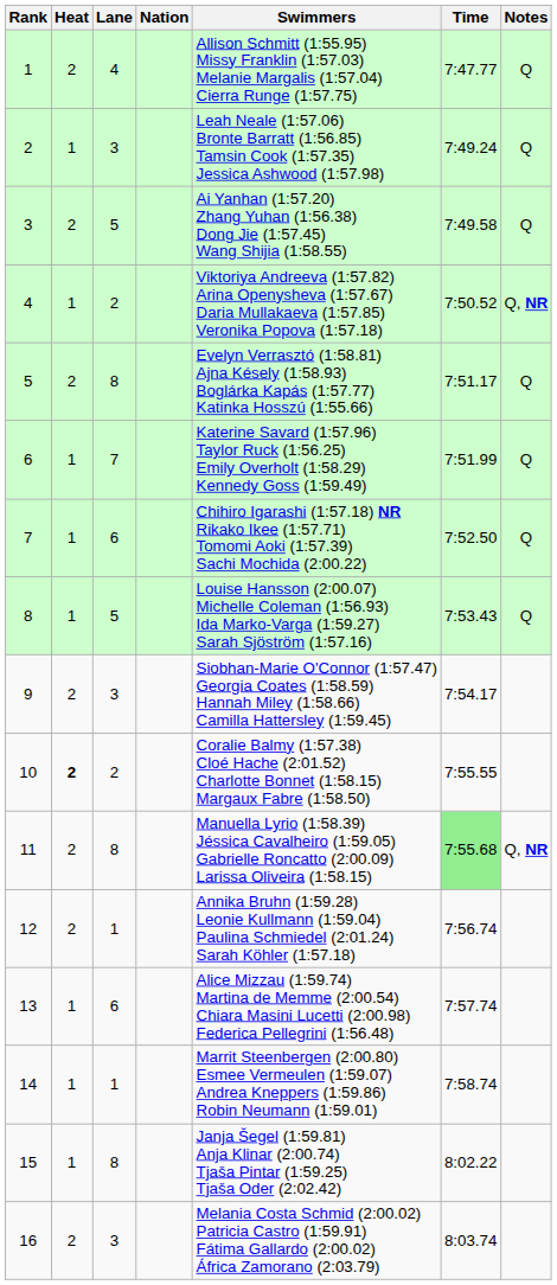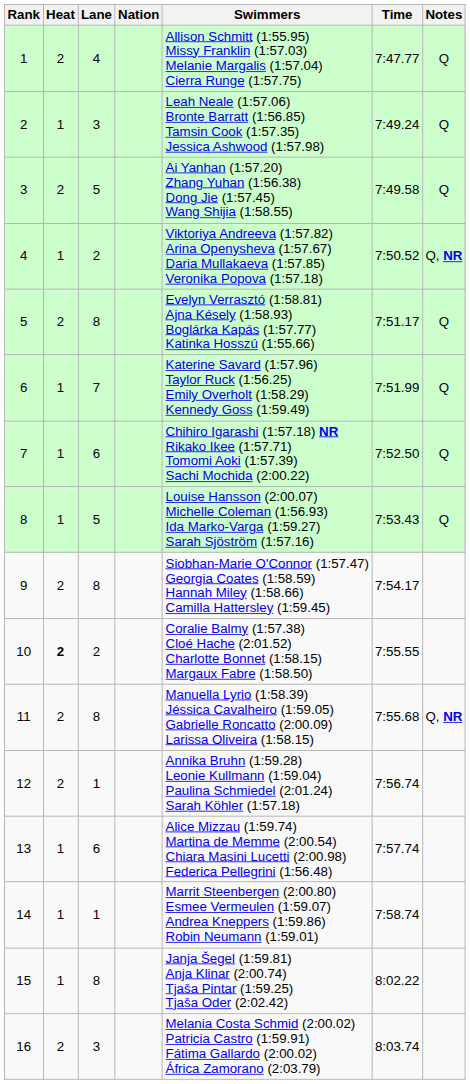 <table class="wikitable sortable" style="text-align:center">
 <tr>
 <th>Rank</th>
 <th>Heat</th>
 <th>Lane</th>
 <th>Nation</th>
 <th>Swimmers</th>
 <th>Time</th>
 <th>Notes</th>
 </tr>
 <tr bgcolor=ccffcc>
 <td>1</td>
 <td>2</td>
 <td>4</td>
 <td align=left></td>
 <td align=left><a href='#'>Allison Schmitt</a> (1:55.95)<br><a href='#'>Missy Franklin</a> (1:57.03)<br><a href='#'>Melanie Margalis</a> (1:57.04)<br><a href='#'>Cierra Runge</a> (1:57.75)</td>
 <td>7:47.77</td>
 <td>Q</td>
 </tr>
 <tr bgcolor=ccffcc>
 <td>2</td>
 <td>1</td>
 <td>3</td>
 <td align=left></td>
 <td align=left><a href='#'>Leah Neale</a> (1:57.06)<br><a href='#'>Bronte Barratt</a> (1:56.85)<br><a href='#'>Tamsin Cook</a> (1:57.35)<br><a href='#'>Jessica Ashwood</a> (1:57.98)</td>
 <td>7:49.24</td>
 <td>Q</td>
 </tr>
 <tr bgcolor=ccffcc>
 <td>3</td>
 <td>2</td>
 <td>5</td>
 <td align=left></td>
 <td align=left><a href='#'>Ai Yanhan</a> (1:57.20)<br><a href='#'>Zhang Yuhan</a> (1:56.38)<br><a href='#'>Dong Jie</a> (1:57.45)<br><a href='#'>Wang Shijia</a> (1:58.55)</td>
 <td>7:49.58</td>
 <td>Q</td>
 </tr>
 <tr bgcolor=ccffcc>
 <td>4</td>
 <td>1</td>
 <td>2</td>
 <td align=left></td>
 <td align=left><a href='#'>Viktoriya Andreeva</a> (1:57.82)<br><a href='#'>Arina Openysheva</a> (1:57.67)<br><a href='#'>Daria Mullakaeva</a> (1:57.85)<br><a href='#'>Veronika Popova</a> (1:57.18)</td>
 <td>7:50.52</td>
 <td>Q, <strong><a href='#'>NR</a></strong></td>
 </tr>
 <tr bgcolor=ccffcc>
 <td>5</td>
 <td>2</td>
 <td>8</td>
 <td align=left></td>
 <td align=left><a href='#'>Evelyn Verrasztó</a> (1:58.81)<br><a href='#'>Ajna Késely</a> (1:58.93)<br><a href='#'>Boglárka Kapás</a> (1:57.77)<br><a href='#'>Katinka Hosszú</a> (1:55.66)</td>
 <td>7:51.17</td>
 <td>Q</td>
 </tr>
 <tr bgcolor=ccffcc>
 <td>6</td>
 <td>1</td>
 <td>7</td>
 <td align=left></td>
 <td align=left><a href='#'>Katerine Savard</a> (1:57.96)<br><a href='#'>Taylor Ruck</a> (1:56.25)<br><a href='#'>Emily Overholt</a> (1:58.29)<br><a href='#'>Kennedy Goss</a> (1:59.49)</td>
 <td>7:51.99</td>
 <td>Q</td>
 </tr>
 <tr bgcolor=ccffcc>
 <td>7</td>
 <td>1</td>
 <td>6</td>
 <td align=left></td>
 <td align=left><a href='#'>Chihiro Igarashi</a> (1:57.18) <strong><a href='#'>NR</a></strong><br><a href='#'>Rikako Ikee</a> (1:57.71)<br><a href='#'>Tomomi Aoki</a> (1:57.39)<br><a href='#'>Sachi Mochida</a> (2:00.22)</td>
 <td>7:52.50</td>
 <td>Q</td>
 </tr>
 <tr bgcolor=ccffcc>
 <td>8</td>
 <td>1</td>
 <td>5</td>
 <td align=left></td>
 <td align=left><a href='#'>Louise Hansson</a> (2:00.07)<br><a href='#'>Michelle Coleman</a> (1:56.93)<br><a href='#'>Ida Marko-Varga</a> (1:59.27)<br><a href='#'>Sarah Sjöström</a> (1:57.16)</td>
 <td>7:53.43</td>
 <td>Q</td>
 </tr>
 <tr>
 <td>9</td>
 <td>2</td>
-<td>3</td>
+<td>8</td>
 <td align=left></td>
 <td align=left><a href='#'>Siobhan-Marie O'Connor</a> (1:57.47)<br><a href='#'>Georgia Coates</a> (1:58.59)<br><a href='#'>Hannah Miley</a> (1:58.66)<br><a href='#'>Camilla Hattersley</a> (1:59.45)</td>
 <td>7:54.17</td>
 <td></td>
 </tr>
 <tr>
 <td>10</td>
 <td><strong>2</strong></td>
 <td>2</td>
 <td align=left></td>
 <td align=left><a href='#'>Coralie Balmy</a> (1:57.38)<br><a href='#'>Cloé Hache</a> (2:01.52)<br><a href='#'>Charlotte Bonnet</a> (1:58.15)<br><a href='#'>Margaux Fabre</a> (1:58.50)</td>
 <td>7:55.55</td>
 <td></td>
 </tr>
 <tr>
 <td>11</td>
 <td>2</td>
 <td>8</td>
 <td align=left></td>
 <td align=left><a href='#'>Manuella Lyrio</a> (1:58.39)<br><a href='#'>Jéssica Cavalheiro</a> (1:59.05)<br><a href='#'>Gabrielle Roncatto</a> (2:00.09)<br><a href='#'>Larissa Oliveira</a> (1:58.15)</td>
-<td style="background: lightgreen;">7:55.68</td>
+<td>7:55.68</td>
 <td>Q, <strong><a href='#'>NR</a></strong></td>
 </tr>
 <tr>
 <td>12</td>
 <td>2</td>
 <td>1</td>
 <td align=left></td>
 <td align=left><a href='#'>Annika Bruhn</a> (1:59.28)<br><a href='#'>Leonie Kullmann</a> (1:59.04)<br><a href='#'>Paulina Schmiedel</a> (2:01.24)<br><a href='#'>Sarah Köhler</a> (1:57.18)</td>
 <td>7:56.74</td>
 <td></td>
 </tr>
 <tr>
 <td>13</td>
 <td>1</td>
 <td>6</td>
 <td align=left></td>
 <td align=left><a href='#'>Alice Mizzau</a> (1:59.74)<br><a href='#'>Martina de Memme</a> (2:00.54)<br><a href='#'>Chiara Masini Lucetti</a> (2:00.98)<br><a href='#'>Federica Pellegrini</a> (1:56.48)</td>
 <td>7:57.74</td>
 <td></td>
 </tr>
 <tr>
 <td>14</td>
 <td>1</td>
 <td>1</td>
 <td align=left></td>
 <td align=left><a href='#'>Marrit Steenbergen</a> (2:00.80)<br><a href='#'>Esmee Vermeulen</a> (1:59.07)<br><a href='#'>Andrea Kneppers</a> (1:59.86)<br><a href='#'>Robin Neumann</a> (1:59.01)</td>
 <td>7:58.74</td>
 <td></td>
 </tr>
 <tr>
 <td>15</td>
 <td>1</td>
 <td>8</td>
 <td align=left></td>
 <td align=left><a href='#'>Janja Šegel</a> (1:59.81)<br><a href='#'>Anja Klinar</a> (2:00.74)<br><a href='#'>Tjaša Pintar</a> (1:59.25)<br><a href='#'>Tjaša Oder</a> (2:02.42)</td>
 <td>8:02.22</td>
 <td></td>
 </tr>
 <tr>
 <td>16</td>
 <td>2</td>
 <td>3</td>
 <td align=left></td>
 <td align=left><a href='#'>Melania Costa Schmid</a> (2:00.02)<br><a href='#'>Patricia Castro</a> (1:59.91)<br><a href='#'>Fátima Gallardo</a> (2:00.02)<br><a href='#'>África Zamorano</a> (2:03.79)</td>
 <td>8:03.74</td>
 <td></td>
 </tr>
 </table>
